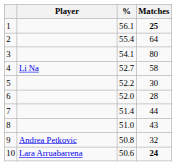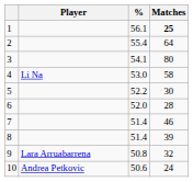 <table class="wikitable sortable" style=font-size:90%>
 <tr>
 <th></th>
 <th width=160>Player</th>
 <th width=20>%</th>
 <th>Matches</th>
 </tr>
 <tr>
 <td>1</td>
 <td></td>
 <td>56.1</td>
 <td align=center><strong>25</strong></td>
 </tr>
 <tr>
 <td>2</td>
 <td></td>
 <td>55.4</td>
 <td align=center>64</td>
 </tr>
 <tr>
 <td>3</td>
 <td></td>
 <td>54.1</td>
 <td align=center>80</td>
 </tr>
 <tr>
 <td>4</td>
 <td> <a href='#'>Li Na</a></td>
-<td>52.7</td>
+<td>53.0</td>
 <td align=center>58</td>
 </tr>
 <tr>
 <td>5</td>
 <td></td>
 <td>52.2</td>
 <td align=center>30</td>
 </tr>
 <tr>
 <td>6</td>
 <td></td>
 <td>52.0</td>
 <td align=center>28</td>
 </tr>
 <tr>
 <td>7</td>
 <td></td>
 <td>51.4</td>
-<td align=center>44</td>
+<td align=center>46</td>
 </tr>
 <tr>
 <td>8</td>
 <td></td>
-<td>51.0</td>
-<td align=center>43</td>
+<td>51.4</td>
+<td align=center>39</td>
 </tr>
 <tr>
 <td>9</td>
-<td> <a href='#'>Andrea Petkovic</a></td>
+<td> <a href='#'>Lara Arruabarrena</a></td>
 <td>50.8</td>
 <td align=center>32</td>
 </tr>
 <tr>
 <td>10</td>
-<td> <a href='#'>Lara Arruabarrena</a></td>
+<td> <a href='#'>Andrea Petkovic</a></td>
 <td>50.6</td>
-<td align=center><strong>24</strong></td>
+<td align=center>24</td>
 </tr>
 </table>
